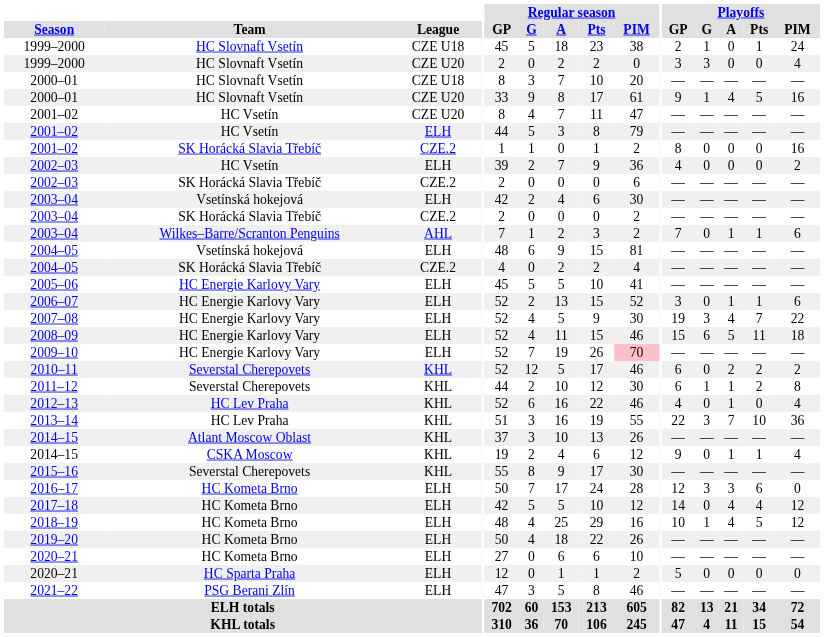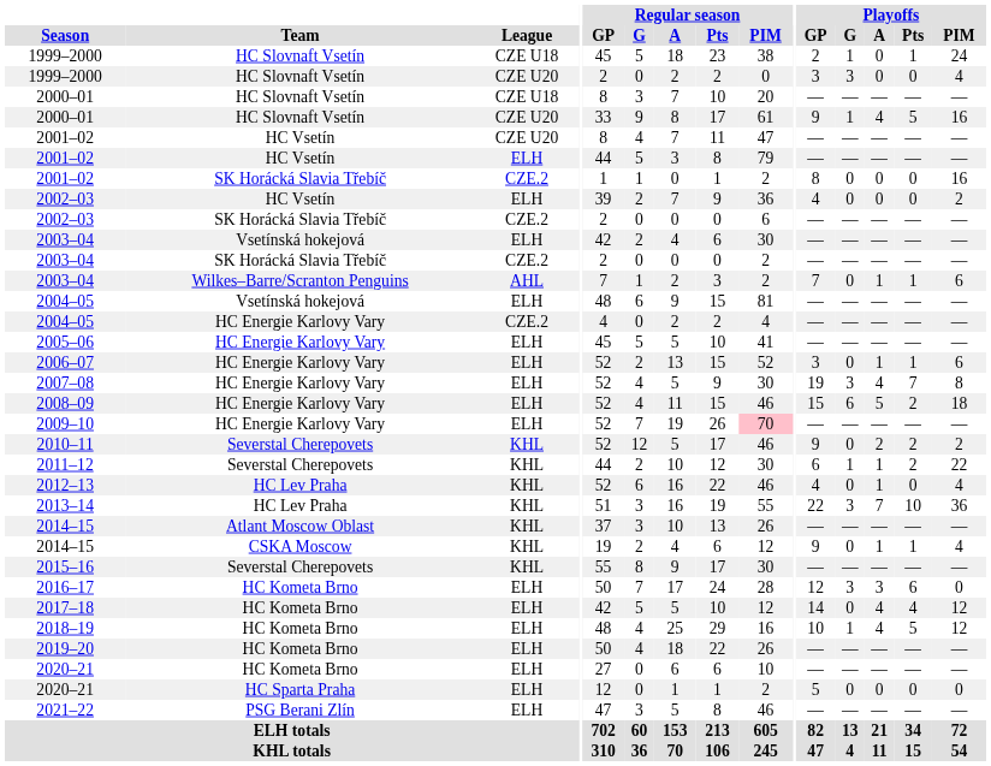 <table border="0" cellpadding="1" cellspacing="0" style="text-align:center; width:60em">
 <tr bgcolor="#e0e0e0">
 <th colspan="3"  bgcolor="#ffffff"></th>
 <th rowspan="100" bgcolor="#ffffff"></th>
 <th colspan="5"><a href='#'>Regular season</a></th>
 <th rowspan="100" bgcolor="#ffffff"></th>
 <th colspan="5"><a href='#'>Playoffs</a></th>
 </tr>
 <tr bgcolor="#e0e0e0">
 <th><a href='#'>Season</a></th>
 <th>Team</th>
 <th>League</th>
 <th>GP</th>
 <th><a href='#'>G</a></th>
 <th><a href='#'>A</a></th>
 <th><a href='#'>Pts</a></th>
 <th><a href='#'>PIM</a></th>
 <th>GP</th>
 <th>G</th>
 <th>A</th>
 <th>Pts</th>
 <th>PIM</th>
 </tr>
 <tr>
 <td>1999–2000</td>
 <td><a href='#'>HC Slovnaft Vsetín</a></td>
 <td>CZE U18</td>
 <td>45</td>
 <td>5</td>
 <td>18</td>
 <td>23</td>
 <td>38</td>
 <td>2</td>
 <td>1</td>
 <td>0</td>
 <td>1</td>
 <td>24</td>
 </tr>
 <tr bgcolor="#f0f0f0">
 <td>1999–2000</td>
 <td>HC Slovnaft Vsetín</td>
 <td>CZE U20</td>
 <td>2</td>
 <td>0</td>
 <td>2</td>
 <td>2</td>
 <td>0</td>
 <td>3</td>
 <td>3</td>
 <td>0</td>
 <td>0</td>
 <td>4</td>
 </tr>
 <tr>
 <td>2000–01</td>
 <td>HC Slovnaft Vsetín</td>
 <td>CZE U18</td>
 <td>8</td>
 <td>3</td>
 <td>7</td>
 <td>10</td>
 <td>20</td>
 <td>—</td>
 <td>—</td>
 <td>—</td>
 <td>—</td>
 <td>—</td>
 </tr>
 <tr bgcolor="#f0f0f0">
 <td>2000–01</td>
 <td>HC Slovnaft Vsetín</td>
 <td>CZE U20</td>
 <td>33</td>
 <td>9</td>
 <td>8</td>
 <td>17</td>
 <td>61</td>
 <td>9</td>
 <td>1</td>
 <td>4</td>
 <td>5</td>
 <td>16</td>
 </tr>
 <tr>
 <td>2001–02</td>
 <td>HC Vsetín</td>
 <td>CZE U20</td>
 <td>8</td>
 <td>4</td>
 <td>7</td>
 <td>11</td>
 <td>47</td>
 <td>—</td>
 <td>—</td>
 <td>—</td>
 <td>—</td>
 <td>—</td>
 </tr>
 <tr bgcolor="#f0f0f0">
 <td><a href='#'>2001–02</a></td>
 <td>HC Vsetín</td>
 <td><a href='#'>ELH</a></td>
 <td>44</td>
 <td>5</td>
 <td>3</td>
 <td>8</td>
 <td>79</td>
 <td>—</td>
 <td>—</td>
 <td>—</td>
 <td>—</td>
 <td>—</td>
 </tr>
 <tr>
 <td><a href='#'>2001–02</a></td>
 <td><a href='#'>SK Horácká Slavia Třebíč</a></td>
 <td><a href='#'>CZE.2</a></td>
 <td>1</td>
 <td>1</td>
 <td>0</td>
 <td>1</td>
 <td>2</td>
 <td>8</td>
 <td>0</td>
 <td>0</td>
 <td>0</td>
 <td>16</td>
 </tr>
 <tr bgcolor="#f0f0f0">
 <td><a href='#'>2002–03</a></td>
 <td>HC Vsetín</td>
 <td>ELH</td>
 <td>39</td>
 <td>2</td>
 <td>7</td>
 <td>9</td>
 <td>36</td>
 <td>4</td>
 <td>0</td>
 <td>0</td>
 <td>0</td>
 <td>2</td>
 </tr>
 <tr>
 <td><a href='#'>2002–03</a></td>
 <td>SK Horácká Slavia Třebíč</td>
 <td>CZE.2</td>
 <td>2</td>
 <td>0</td>
 <td>0</td>
 <td>0</td>
 <td>6</td>
 <td>—</td>
 <td>—</td>
 <td>—</td>
 <td>—</td>
 <td>—</td>
 </tr>
 <tr bgcolor="#f0f0f0">
 <td><a href='#'>2003–04</a></td>
 <td>Vsetínská hokejová</td>
 <td>ELH</td>
 <td>42</td>
 <td>2</td>
 <td>4</td>
 <td>6</td>
 <td>30</td>
 <td>—</td>
 <td>—</td>
 <td>—</td>
 <td>—</td>
 <td>—</td>
 </tr>
 <tr>
 <td><a href='#'>2003–04</a></td>
 <td>SK Horácká Slavia Třebíč</td>
 <td>CZE.2</td>
 <td>2</td>
 <td>0</td>
 <td>0</td>
 <td>0</td>
 <td>2</td>
 <td>—</td>
 <td>—</td>
 <td>—</td>
 <td>—</td>
 <td>—</td>
 </tr>
 <tr bgcolor="#f0f0f0">
 <td><a href='#'>2003–04</a></td>
 <td><a href='#'>Wilkes–Barre/Scranton Penguins</a></td>
 <td><a href='#'>AHL</a></td>
 <td>7</td>
 <td>1</td>
 <td>2</td>
 <td>3</td>
 <td>2</td>
 <td>7</td>
 <td>0</td>
 <td>1</td>
 <td>1</td>
 <td>6</td>
 </tr>
 <tr>
 <td><a href='#'>2004–05</a></td>
 <td>Vsetínská hokejová</td>
 <td>ELH</td>
 <td>48</td>
 <td>6</td>
 <td>9</td>
 <td>15</td>
 <td>81</td>
 <td>—</td>
 <td>—</td>
 <td>—</td>
 <td>—</td>
 <td>—</td>
 </tr>
 <tr bgcolor="#f0f0f0">
 <td><a href='#'>2004–05</a></td>
-<td>SK Horácká Slavia Třebíč</td>
+<td>HC Energie Karlovy Vary</td>
 <td>CZE.2</td>
 <td>4</td>
 <td>0</td>
 <td>2</td>
 <td>2</td>
 <td>4</td>
 <td>—</td>
 <td>—</td>
 <td>—</td>
 <td>—</td>
 <td>—</td>
 </tr>
 <tr>
 <td><a href='#'>2005–06</a></td>
 <td><a href='#'>HC Energie Karlovy Vary</a></td>
 <td>ELH</td>
 <td>45</td>
 <td>5</td>
 <td>5</td>
 <td>10</td>
 <td>41</td>
 <td>—</td>
 <td>—</td>
 <td>—</td>
 <td>—</td>
 <td>—</td>
 </tr>
 <tr bgcolor="#f0f0f0">
 <td><a href='#'>2006–07</a></td>
 <td>HC Energie Karlovy Vary</td>
 <td>ELH</td>
 <td>52</td>
 <td>2</td>
 <td>13</td>
 <td>15</td>
 <td>52</td>
 <td>3</td>
 <td>0</td>
 <td>1</td>
 <td>1</td>
 <td>6</td>
 </tr>
 <tr>
 <td><a href='#'>2007–08</a></td>
 <td>HC Energie Karlovy Vary</td>
 <td>ELH</td>
 <td>52</td>
 <td>4</td>
 <td>5</td>
 <td>9</td>
 <td>30</td>
 <td>19</td>
 <td>3</td>
 <td>4</td>
 <td>7</td>
-<td>22</td>
+<td>8</td>
 </tr>
 <tr bgcolor="#f0f0f0">
 <td><a href='#'>2008–09</a></td>
 <td>HC Energie Karlovy Vary</td>
 <td>ELH</td>
 <td>52</td>
 <td>4</td>
 <td>11</td>
 <td>15</td>
 <td>46</td>
 <td>15</td>
 <td>6</td>
 <td>5</td>
-<td>11</td>
+<td>2</td>
 <td>18</td>
 </tr>
 <tr>
 <td><a href='#'>2009–10</a></td>
 <td>HC Energie Karlovy Vary</td>
 <td>ELH</td>
 <td>52</td>
 <td>7</td>
 <td>19</td>
 <td>26</td>
 <td style="background: pink;">70</td>
 <td>—</td>
 <td>—</td>
 <td>—</td>
 <td>—</td>
 <td>—</td>
 </tr>
 <tr bgcolor="#f0f0f0">
 <td><a href='#'>2010–11</a></td>
 <td><a href='#'>Severstal Cherepovets</a></td>
 <td><a href='#'>KHL</a></td>
 <td>52</td>
 <td>12</td>
 <td>5</td>
 <td>17</td>
 <td>46</td>
-<td>6</td>
+<td>9</td>
 <td>0</td>
 <td>2</td>
 <td>2</td>
 <td>2</td>
 </tr>
 <tr>
 <td><a href='#'>2011–12</a></td>
 <td>Severstal Cherepovets</td>
 <td>KHL</td>
 <td>44</td>
 <td>2</td>
 <td>10</td>
 <td>12</td>
 <td>30</td>
 <td>6</td>
 <td>1</td>
 <td>1</td>
 <td>2</td>
-<td>8</td>
+<td>22</td>
 </tr>
 <tr bgcolor="#f0f0f0">
 <td><a href='#'>2012–13</a></td>
 <td><a href='#'>HC Lev Praha</a></td>
 <td>KHL</td>
 <td>52</td>
 <td>6</td>
 <td>16</td>
 <td>22</td>
 <td>46</td>
 <td>4</td>
 <td>0</td>
 <td>1</td>
 <td>0</td>
 <td>4</td>
 </tr>
 <tr>
 <td><a href='#'>2013–14</a></td>
 <td>HC Lev Praha</td>
 <td>KHL</td>
 <td>51</td>
 <td>3</td>
 <td>16</td>
 <td>19</td>
 <td>55</td>
 <td>22</td>
 <td>3</td>
 <td>7</td>
 <td>10</td>
 <td>36</td>
 </tr>
 <tr bgcolor="#f0f0f0">
 <td><a href='#'>2014–15</a></td>
 <td><a href='#'>Atlant Moscow Oblast</a></td>
 <td>KHL</td>
 <td>37</td>
 <td>3</td>
 <td>10</td>
 <td>13</td>
 <td>26</td>
 <td>—</td>
 <td>—</td>
 <td>—</td>
 <td>—</td>
 <td>—</td>
 </tr>
 <tr>
 <td>2014–15</td>
 <td><a href='#'>CSKA Moscow</a></td>
 <td>KHL</td>
 <td>19</td>
 <td>2</td>
 <td>4</td>
 <td>6</td>
 <td>12</td>
 <td>9</td>
 <td>0</td>
 <td>1</td>
 <td>1</td>
 <td>4</td>
 </tr>
 <tr bgcolor="#f0f0f0">
 <td><a href='#'>2015–16</a></td>
 <td>Severstal Cherepovets</td>
 <td>KHL</td>
 <td>55</td>
 <td>8</td>
 <td>9</td>
 <td>17</td>
 <td>30</td>
 <td>—</td>
 <td>—</td>
 <td>—</td>
 <td>—</td>
 <td>—</td>
 </tr>
 <tr>
 <td><a href='#'>2016–17</a></td>
 <td><a href='#'>HC Kometa Brno</a></td>
 <td>ELH</td>
 <td>50</td>
 <td>7</td>
 <td>17</td>
 <td>24</td>
 <td>28</td>
 <td>12</td>
 <td>3</td>
 <td>3</td>
 <td>6</td>
 <td>0</td>
 </tr>
 <tr bgcolor="#f0f0f0">
 <td><a href='#'>2017–18</a></td>
 <td>HC Kometa Brno</td>
 <td>ELH</td>
 <td>42</td>
 <td>5</td>
 <td>5</td>
 <td>10</td>
 <td>12</td>
 <td>14</td>
 <td>0</td>
 <td>4</td>
 <td>4</td>
 <td>12</td>
 </tr>
 <tr>
 <td><a href='#'>2018–19</a></td>
 <td>HC Kometa Brno</td>
 <td>ELH</td>
 <td>48</td>
 <td>4</td>
 <td>25</td>
 <td>29</td>
 <td>16</td>
 <td>10</td>
 <td>1</td>
 <td>4</td>
 <td>5</td>
 <td>12</td>
 </tr>
 <tr bgcolor="#f0f0f0">
 <td><a href='#'>2019–20</a></td>
 <td>HC Kometa Brno</td>
 <td>ELH</td>
 <td>50</td>
 <td>4</td>
 <td>18</td>
 <td>22</td>
 <td>26</td>
 <td>—</td>
 <td>—</td>
 <td>—</td>
 <td>—</td>
 <td>—</td>
 </tr>
 <tr>
 <td><a href='#'>2020–21</a></td>
 <td>HC Kometa Brno</td>
 <td>ELH</td>
 <td>27</td>
 <td>0</td>
 <td>6</td>
 <td>6</td>
 <td>10</td>
 <td>—</td>
 <td>—</td>
 <td>—</td>
 <td>—</td>
 <td>—</td>
 </tr>
 <tr bgcolor="#f0f0f0">
 <td>2020–21</td>
 <td><a href='#'>HC Sparta Praha</a></td>
 <td>ELH</td>
 <td>12</td>
 <td>0</td>
 <td>1</td>
 <td>1</td>
 <td>2</td>
 <td>5</td>
 <td>0</td>
 <td>0</td>
 <td>0</td>
 <td>0</td>
 </tr>
 <tr>
 <td><a href='#'>2021–22</a></td>
 <td><a href='#'>PSG Berani Zlín</a></td>
 <td>ELH</td>
 <td>47</td>
 <td>3</td>
 <td>5</td>
 <td>8</td>
 <td>46</td>
 <td>—</td>
 <td>—</td>
 <td>—</td>
 <td>—</td>
 <td>—</td>
 </tr>
 <tr bgcolor="#e0e0e0">
 <th colspan="3">ELH totals</th>
 <th>702</th>
 <th>60</th>
 <th>153</th>
 <th>213</th>
 <th>605</th>
 <th>82</th>
 <th>13</th>
 <th>21</th>
 <th>34</th>
 <th>72</th>
 </tr>
 <tr bgcolor="#e0e0e0">
 <th colspan="3">KHL totals</th>
 <th>310</th>
 <th>36</th>
 <th>70</th>
 <th>106</th>
 <th>245</th>
 <th>47</th>
 <th>4</th>
 <th>11</th>
 <th>15</th>
 <th>54</th>
 </tr>
 </table>
